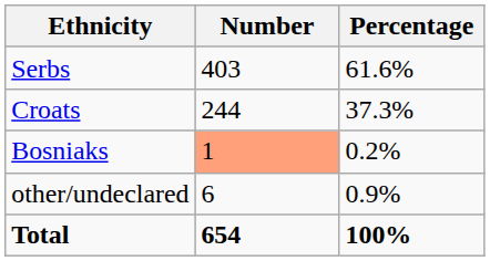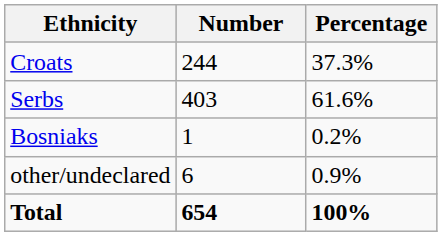 <table class="wikitable">
 <tr>
 <th width="100px">Ethnicity</th>
 <th width="80px">Number</th>
 <th width="80px">Percentage</th>
 </tr>
 <tr>
+<td><a href='#'>Croats</a></td>
+<td>244</td>
+<td>37.3%</td>
+</tr>
+<tr>
 <td><a href='#'>Serbs</a></td>
 <td>403</td>
 <td>61.6%</td>
 </tr>
 <tr>
-<td><a href='#'>Croats</a></td>
-<td>244</td>
-<td>37.3%</td>
-</tr>
-<tr>
 <td><a href='#'>Bosniaks</a></td>
-<td style="background: lightsalmon;">1</td>
+<td>1</td>
 <td>0.2%</td>
 </tr>
 <tr>
 <td>other/undeclared</td>
 <td>6</td>
 <td>0.9%</td>
 </tr>
 <tr>
 <td><strong>Total</strong></td>
 <td><strong>654</strong></td>
 <td><strong>100%</strong></td>
 </tr>
 </table>
